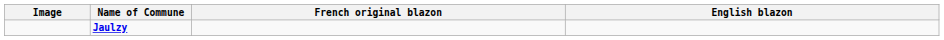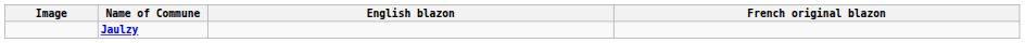 <table class="wikitable" width="100%">
 <tr>
 <th width="110">Image</th>
 <th>Name of Commune</th>
+<th width="40%">English blazon</th>
 <th width="40%">French original blazon</th>
-<th width="40%">English blazon</th>
 </tr>
 <tr valign=top>
 <td align=center><br></td>
 <td><strong><a href='#'>Jaulzy</a></strong> </td>
 <td></td>
 <td></td>
 </tr>
 </table>
